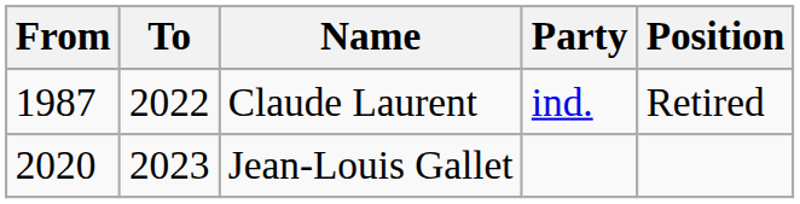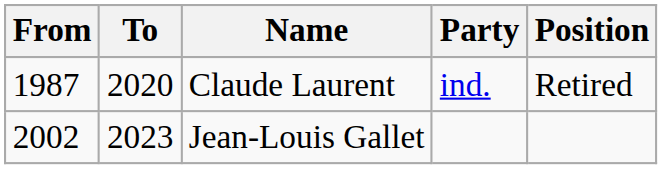 <table class="wikitable">
 <tr>
 <th>From</th>
 <th>To</th>
 <th>Name</th>
 <th>Party</th>
 <th>Position</th>
 </tr>
 <tr>
 <td>1987</td>
-<td>2022</td>
+<td>2020</td>
 <td>Claude Laurent</td>
 <td><a href='#'>ind.</a></td>
 <td>Retired</td>
 </tr>
 <tr>
-<td>2020</td>
+<td>2002</td>
 <td>2023</td>
 <td>Jean-Louis Gallet</td>
 <td></td>
 <td></td>
 </tr>
 </table>
